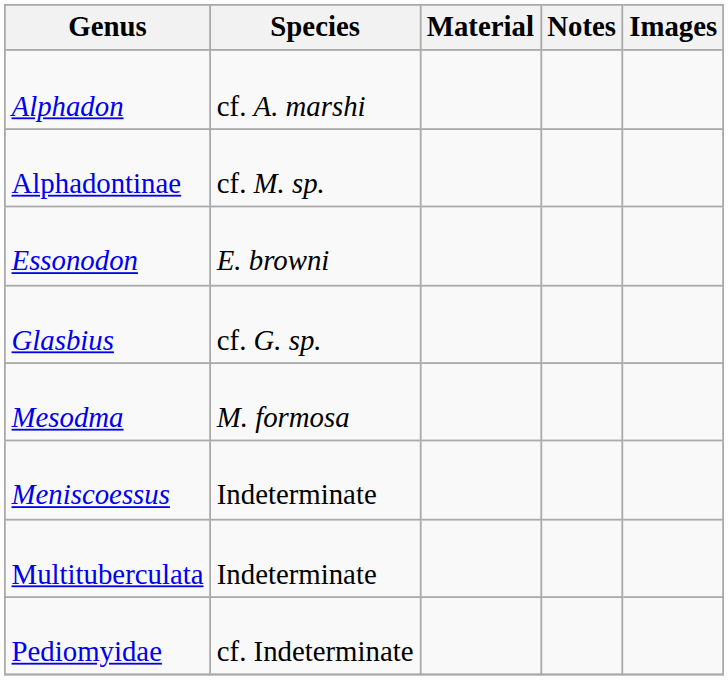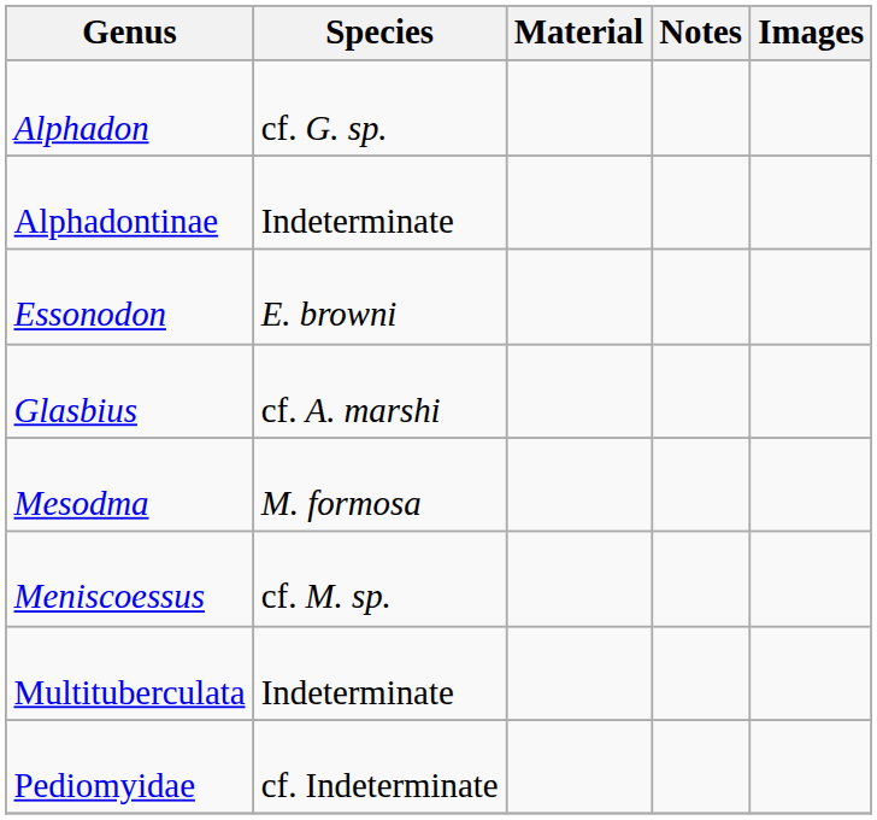 <table class="wikitable sortable">
 <tr>
 <th>Genus</th>
 <th>Species</th>
 <th>Material</th>
 <th>Notes</th>
 <th>Images</th>
 </tr>
 <tr>
 <td><br><em><a href='#'>Alphadon</a></em></td>
-<td><br>cf. <em>A. marshi</em></td>
+<td><br>cf. <em>G. sp.</em></td>
 <td></td>
 <td></td>
 <td></td>
 </tr>
 <tr>
 <td><br><a href='#'>Alphadontinae</a></td>
-<td><br>cf. <em>M. sp.</em></td>
+<td><br>Indeterminate</td>
 <td></td>
 <td></td>
 <td></td>
 </tr>
 <tr>
 <td><br><em><a href='#'>Essonodon</a></em></td>
 <td><br><em>E. browni</em></td>
 <td></td>
 <td></td>
 <td></td>
 </tr>
 <tr>
 <td><br><em><a href='#'>Glasbius</a></em></td>
-<td><br>cf. <em>G. sp.</em></td>
+<td><br>cf. <em>A. marshi</em></td>
 <td></td>
 <td></td>
 <td></td>
 </tr>
 <tr>
 <td><br><em><a href='#'>Mesodma</a></em></td>
 <td><br><em>M. formosa</em></td>
 <td></td>
 <td></td>
 <td></td>
 </tr>
 <tr>
 <td><br><em><a href='#'>Meniscoessus</a></em></td>
-<td><br>Indeterminate</td>
+<td><br>cf. <em>M. sp.</em></td>
 <td></td>
 <td></td>
 <td></td>
 </tr>
 <tr>
 <td><br><a href='#'>Multituberculata</a></td>
 <td><br>Indeterminate</td>
 <td></td>
 <td></td>
 <td></td>
 </tr>
 <tr>
 <td><br><a href='#'>Pediomyidae</a></td>
 <td><br>cf. Indeterminate</td>
 <td></td>
 <td></td>
 <td></td>
 </tr>
 <tr>
 </tr>
 </table>
